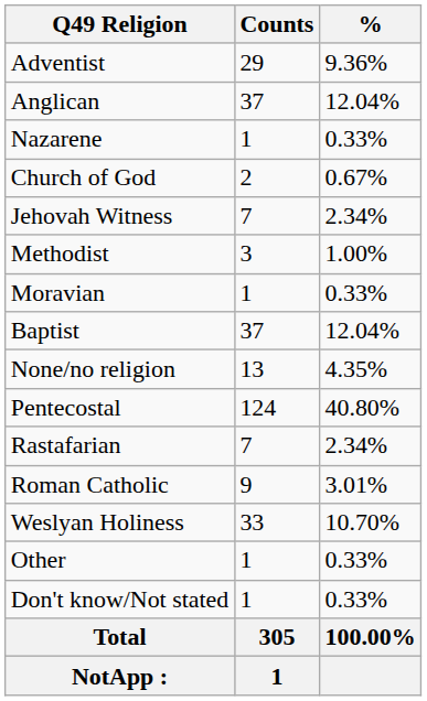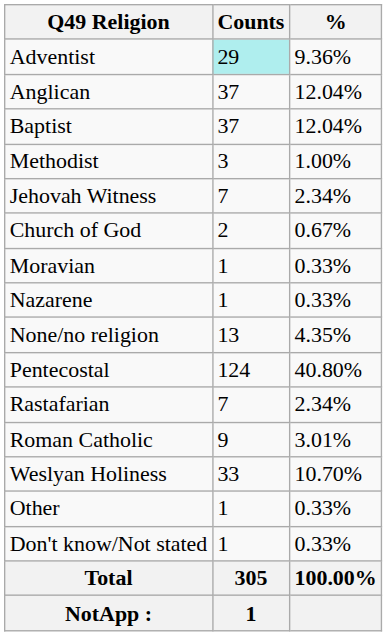 <table class="wikitable sortable">
 <tr>
 <th>Q49 Religion</th>
 <th>Counts</th>
 <th>%</th>
 </tr>
 <tr>
 <td>Adventist</td>
-<td>29</td>
+<td style="background: paleturquoise;">29</td>
 <td>9.36%</td>
 </tr>
 <tr>
 <td>Anglican</td>
 <td>37</td>
 <td>12.04%</td>
 </tr>
 <tr>
-<td>Nazarene</td>
-<td>1</td>
-<td>0.33%</td>
+<td>Baptist</td>
+<td>37</td>
+<td>12.04%</td>
+</tr>
+<tr>
+<td>Methodist</td>
+<td>3</td>
+<td>1.00%</td>
+</tr>
+<tr>
+<td>Jehovah Witness</td>
+<td>7</td>
+<td>2.34%</td>
 </tr>
 <tr>
 <td>Church of God</td>
 <td>2</td>
 <td>0.67%</td>
 </tr>
 <tr>
-<td>Jehovah Witness</td>
-<td>7</td>
-<td>2.34%</td>
-</tr>
-<tr>
-<td>Methodist</td>
-<td>3</td>
-<td>1.00%</td>
-</tr>
-<tr>
 <td>Moravian</td>
 <td>1</td>
 <td>0.33%</td>
 </tr>
 <tr>
-<td>Baptist</td>
-<td>37</td>
-<td>12.04%</td>
+<td>Nazarene</td>
+<td>1</td>
+<td>0.33%</td>
 </tr>
 <tr>
 <td>None/no religion</td>
 <td>13</td>
 <td>4.35%</td>
 </tr>
 <tr>
 <td>Pentecostal</td>
 <td>124</td>
 <td>40.80%</td>
 </tr>
 <tr>
 <td>Rastafarian</td>
 <td>7</td>
 <td>2.34%</td>
 </tr>
 <tr>
 <td>Roman Catholic</td>
 <td>9</td>
 <td>3.01%</td>
 </tr>
 <tr>
 <td>Weslyan Holiness</td>
 <td>33</td>
 <td>10.70%</td>
 </tr>
 <tr>
 <td>Other</td>
 <td>1</td>
 <td>0.33%</td>
 </tr>
 <tr>
 <td>Don't know/Not stated</td>
 <td>1</td>
 <td>0.33%</td>
 </tr>
 <tr>
 <th>Total</th>
 <th>305</th>
 <th>100.00%</th>
 </tr>
 <tr>
 <th>NotApp :</th>
 <th>1</th>
 <th></th>
 </tr>
 </table>
